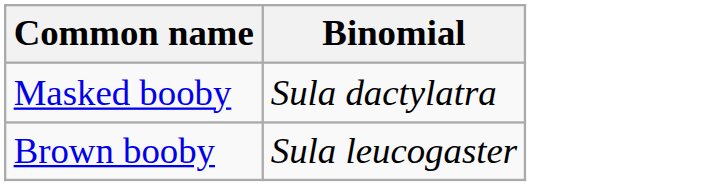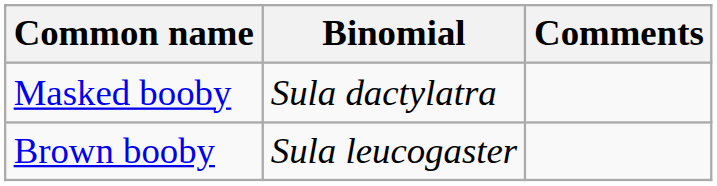 <table class="wikitable">
 <tr>
 <th>Common name</th>
 <th>Binomial</th>
+<th>Comments</th>
 </tr>
 <tr>
 <td><a href='#'>Masked booby</a></td>
 <td><em>Sula dactylatra</em></td>
+<td></td>
 </tr>
 <tr>
 <td><a href='#'>Brown booby</a></td>
 <td><em>Sula leucogaster</em></td>
+<td></td>
 </tr>
 </table>
